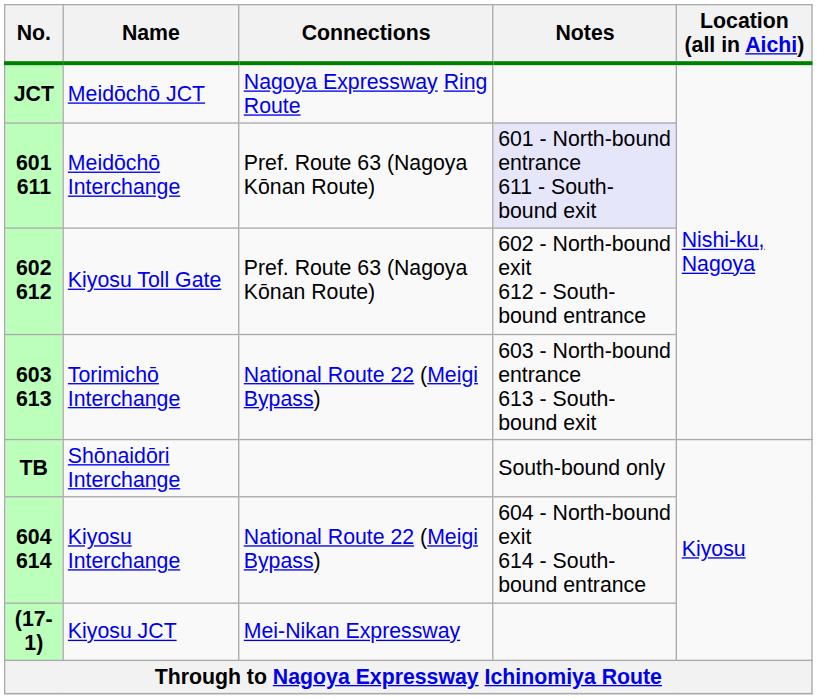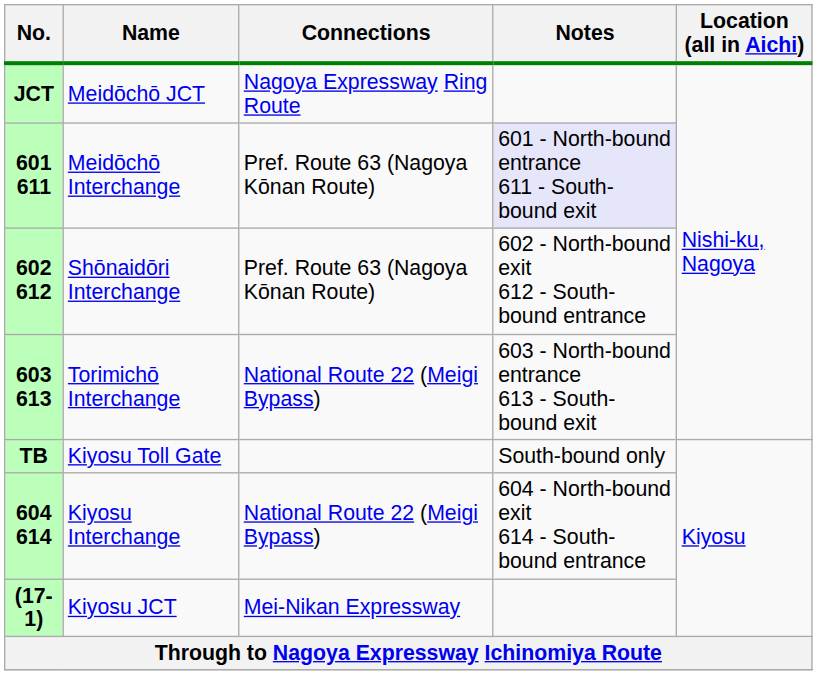 <table class="wikitable">
 <tr>
 <th style="border-bottom: 3px solid green;">No.</th>
 <th style="border-bottom: 3px solid green;">Name</th>
 <th style="border-bottom: 3px solid green;">Connections</th>
 <th style="border-bottom: 3px solid green;">Notes</th>
 <th style="border-bottom: 3px solid green;">Location<br>(all in <a href='#'>Aichi</a>)</th>
 </tr>
 <tr>
 <th style="background-color: #BFB;">JCT</th>
 <td><a href='#'>Meidōchō JCT</a></td>
 <td> <a href='#'>Nagoya Expressway</a> <a href='#'>Ring Route</a></td>
 <td></td>
 <td rowspan="4"><a href='#'>Nishi-ku, Nagoya</a></td>
 </tr>
 <tr>
 <th style="background-color: #BFB;">601<br>611</th>
 <td><a href='#'>Meidōchō Interchange</a></td>
 <td>Pref. Route 63 (Nagoya Kōnan Route)</td>
 <td style="background: lavender;">601 - North-bound entrance<br>611 - South-bound exit</td>
 </tr>
 <tr>
 <th style="background-color: #BFB;">602<br>612</th>
-<td><a href='#'>Kiyosu Toll Gate</a></td>
+<td><a href='#'>Shōnaidōri Interchange</a></td>
 <td>Pref. Route 63 (Nagoya Kōnan Route)</td>
 <td>602 - North-bound exit<br>612 - South-bound entrance</td>
 </tr>
 <tr>
 <th style="background-color: #BFB;">603<br>613</th>
 <td><a href='#'>Torimichō Interchange</a></td>
 <td> <a href='#'>National Route 22</a> (<a href='#'>Meigi Bypass</a>)</td>
 <td>603 - North-bound entrance<br>613 - South-bound exit</td>
 </tr>
 <tr>
 <th style="background-color: #BFB;">TB</th>
-<td><a href='#'>Shōnaidōri Interchange</a></td>
+<td><a href='#'>Kiyosu Toll Gate</a></td>
 <td></td>
 <td>South-bound only</td>
 <td rowspan="3"><a href='#'>Kiyosu</a></td>
 </tr>
 <tr>
 <th style="background-color: #BFB;">604<br>614</th>
 <td><a href='#'>Kiyosu Interchange</a></td>
 <td> <a href='#'>National Route 22</a> (<a href='#'>Meigi Bypass</a>)</td>
 <td>604 - North-bound exit<br>614 - South-bound entrance</td>
 </tr>
 <tr>
 <th style="background-color: #BFB;">(17-1)</th>
 <td><a href='#'>Kiyosu JCT</a></td>
 <td> <a href='#'>Mei-Nikan Expressway</a></td>
 <td></td>
 </tr>
 <tr>
 <th colspan="5"><strong>Through to  <a href='#'>Nagoya Expressway</a> <a href='#'>Ichinomiya Route</a></strong></th>
 </tr>
 <tr>
 </tr>
 </table>
